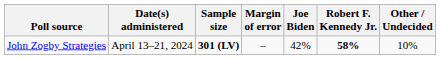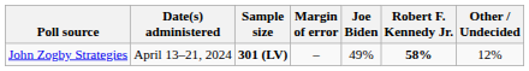 <table class="wikitable sortable mw-datatable" style="font-size:90%;text-align:center;line-height:17px">
 <tr valign=bottom>
 <th>Poll source</th>
 <th>Date(s)<br>administered</th>
 <th>Sample<br>size</th>
 <th>Margin<br>of error</th>
 <th class="unsortable">Joe<br>Biden<br></th>
 <th class="unsortable">Robert F.<br>Kennedy Jr.<br></th>
 <th class="unsortable">Other /<br>Undecided</th>
 </tr>
 <tr>
 <td style="text-align:left;"><a href='#'>John Zogby Strategies</a></td>
 <td data-sort-value="2024-05-01">April 13–21, 2024</td>
 <td><strong>301 (LV)</strong></td>
 <td>–</td>
-<td>42%</td>
+<td>49%</td>
 <td><strong>58%</strong></td>
-<td>10%</td>
+<td>12%</td>
 </tr>
 </table>
